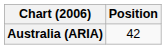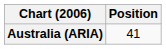 <table class="wikitable plainrowheaders" style="text-align:center">
 <tr>
 <th scope="col">Chart (2006)</th>
 <th scope="col">Position</th>
 </tr>
 <tr>
 <th scope="row">Australia (ARIA)</th>
-<td>42</td>
+<td>41</td>
 </tr>
 </table>
